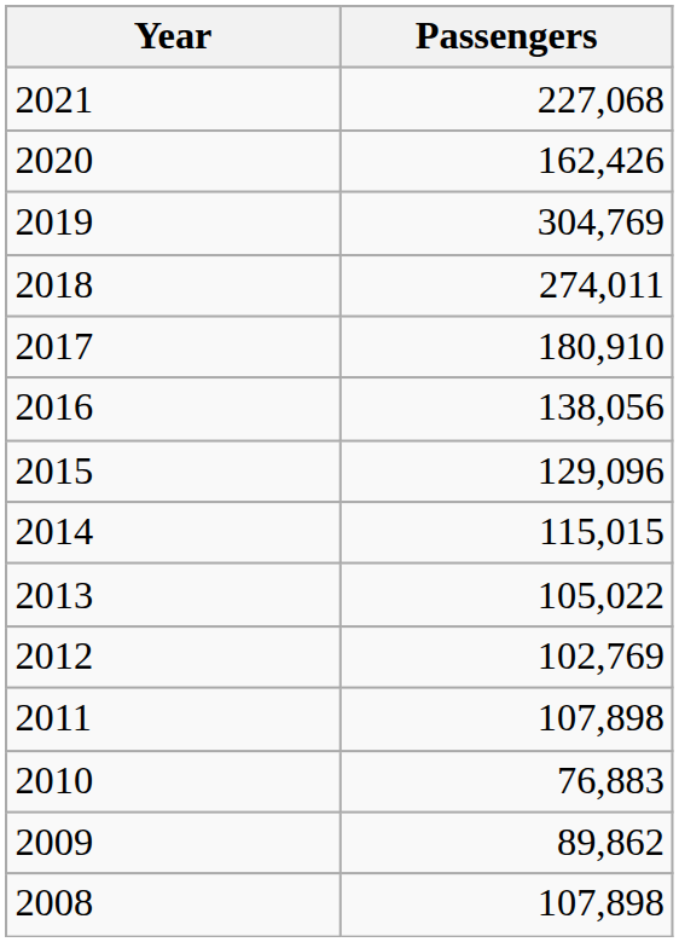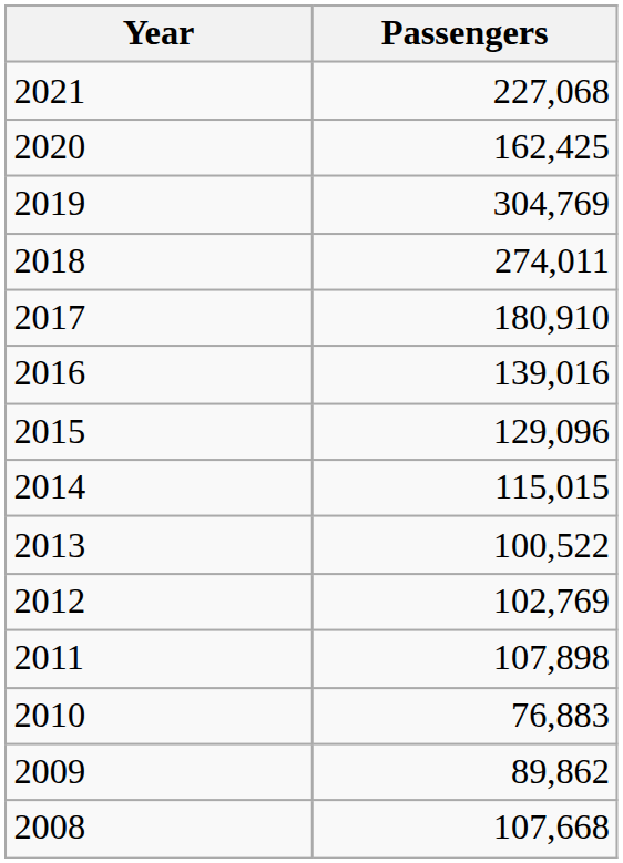 <table class="wikitable sortable" style="margin-bottom: 10px;">
 <tr>
 <th width="30%">Year</th>
 <th width="30%">Passengers</th>
 </tr>
 <tr>
 <td>2021</td>
 <td align="right">227,068</td>
 </tr>
 <tr>
 <td>2020</td>
-<td align="right">162,426</td>
+<td align="right">162,425</td>
 </tr>
 <tr>
 <td>2019</td>
 <td align="right">304,769</td>
 </tr>
 <tr>
 <td>2018</td>
 <td align="right">274,011</td>
 </tr>
 <tr>
 <td>2017</td>
 <td align="right">180,910</td>
 </tr>
 <tr>
 <td>2016</td>
-<td align="right">138,056</td>
+<td align="right">139,016</td>
 </tr>
 <tr>
 <td>2015</td>
 <td align="right">129,096</td>
 </tr>
 <tr>
 <td>2014</td>
 <td align="right">115,015</td>
 </tr>
 <tr>
 <td>2013</td>
-<td align="right">105,022</td>
+<td align="right">100,522</td>
 </tr>
 <tr>
 <td>2012</td>
 <td align="right">102,769</td>
 </tr>
 <tr>
 <td>2011</td>
 <td align="right">107,898</td>
 </tr>
 <tr>
 <td>2010</td>
 <td align="right">76,883</td>
 </tr>
 <tr>
 <td>2009</td>
 <td align="right">89,862</td>
 </tr>
 <tr>
 <td>2008</td>
-<td align="right">107,898</td>
+<td align="right">107,668</td>
 </tr>
 </table>
